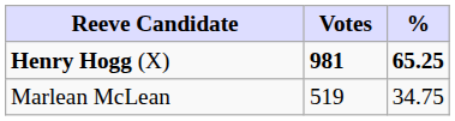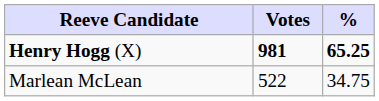 <table class="wikitable">
 <tr>
 <th style="background:#ddf; width:200px;">Reeve Candidate</th>
 <th style="background:#ddf; width:50px;">Votes</th>
 <th style="background:#ddf; width:30px;">%</th>
 </tr>
 <tr>
 <td><strong>Henry Hogg</strong> (X)</td>
 <td><strong>981</strong></td>
 <td><strong>65.25</strong></td>
 </tr>
 <tr>
 <td>Marlean McLean</td>
-<td>519</td>
+<td>522</td>
 <td>34.75</td>
 </tr>
 </table>
